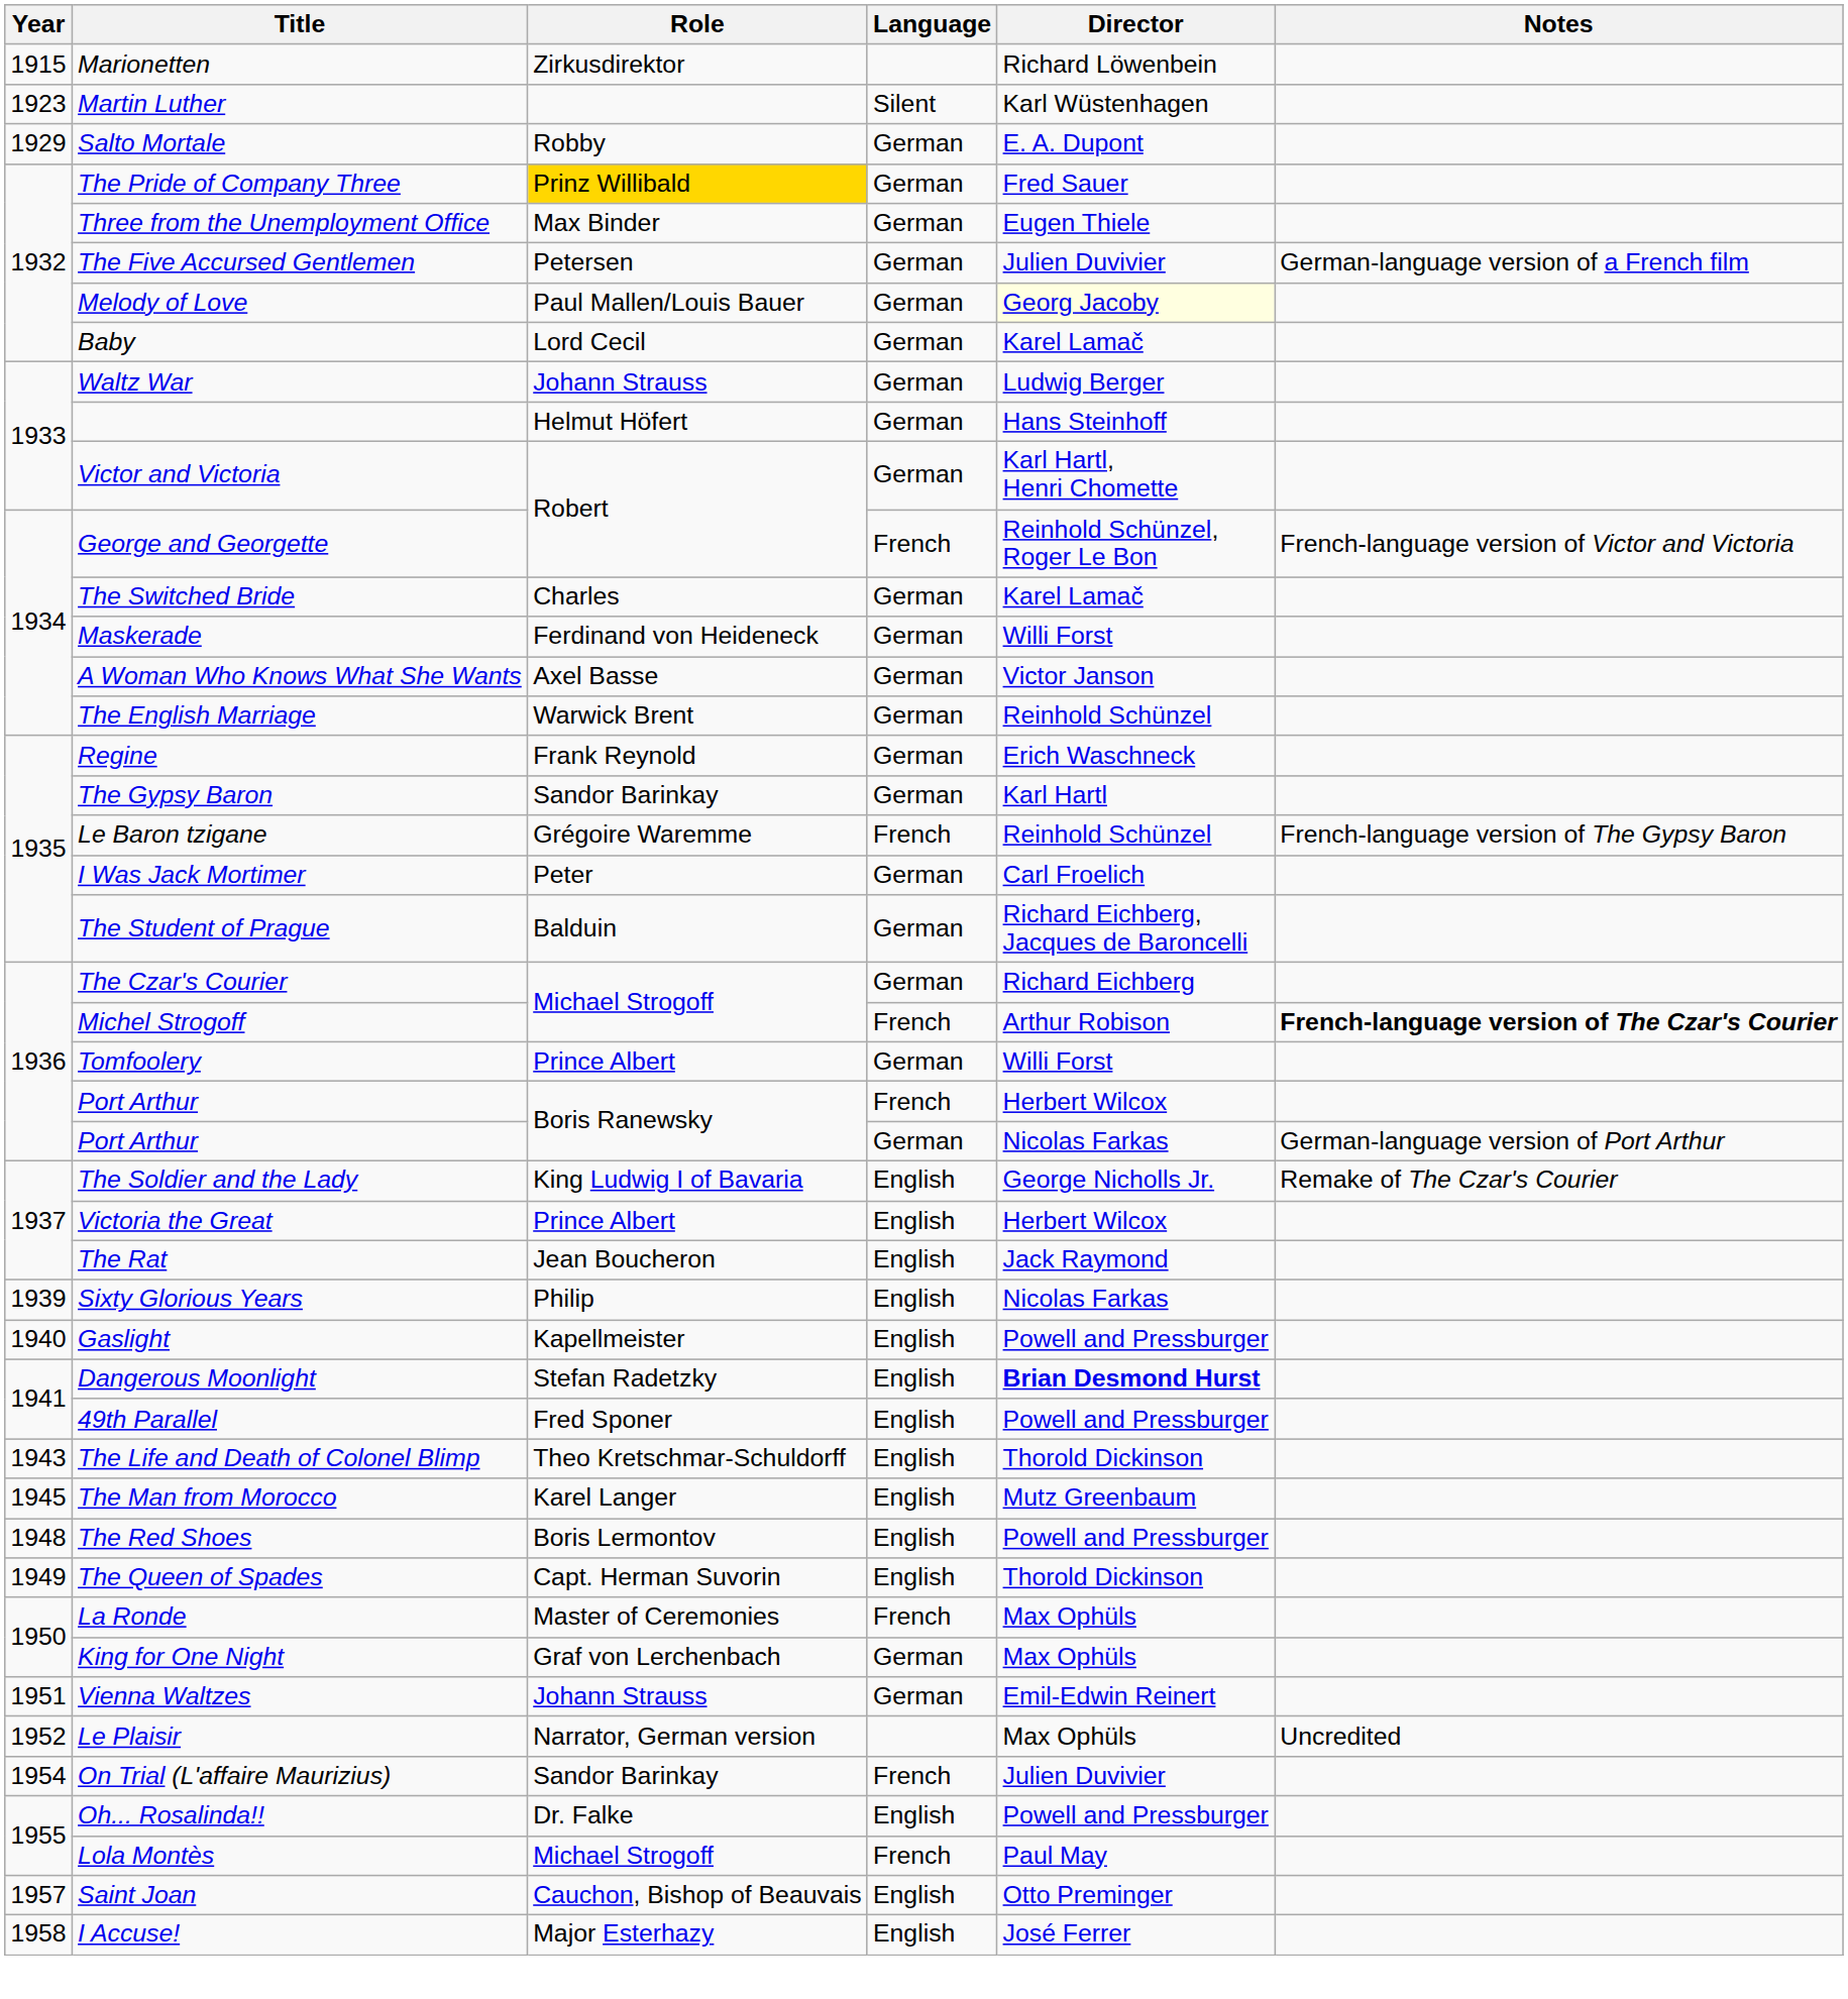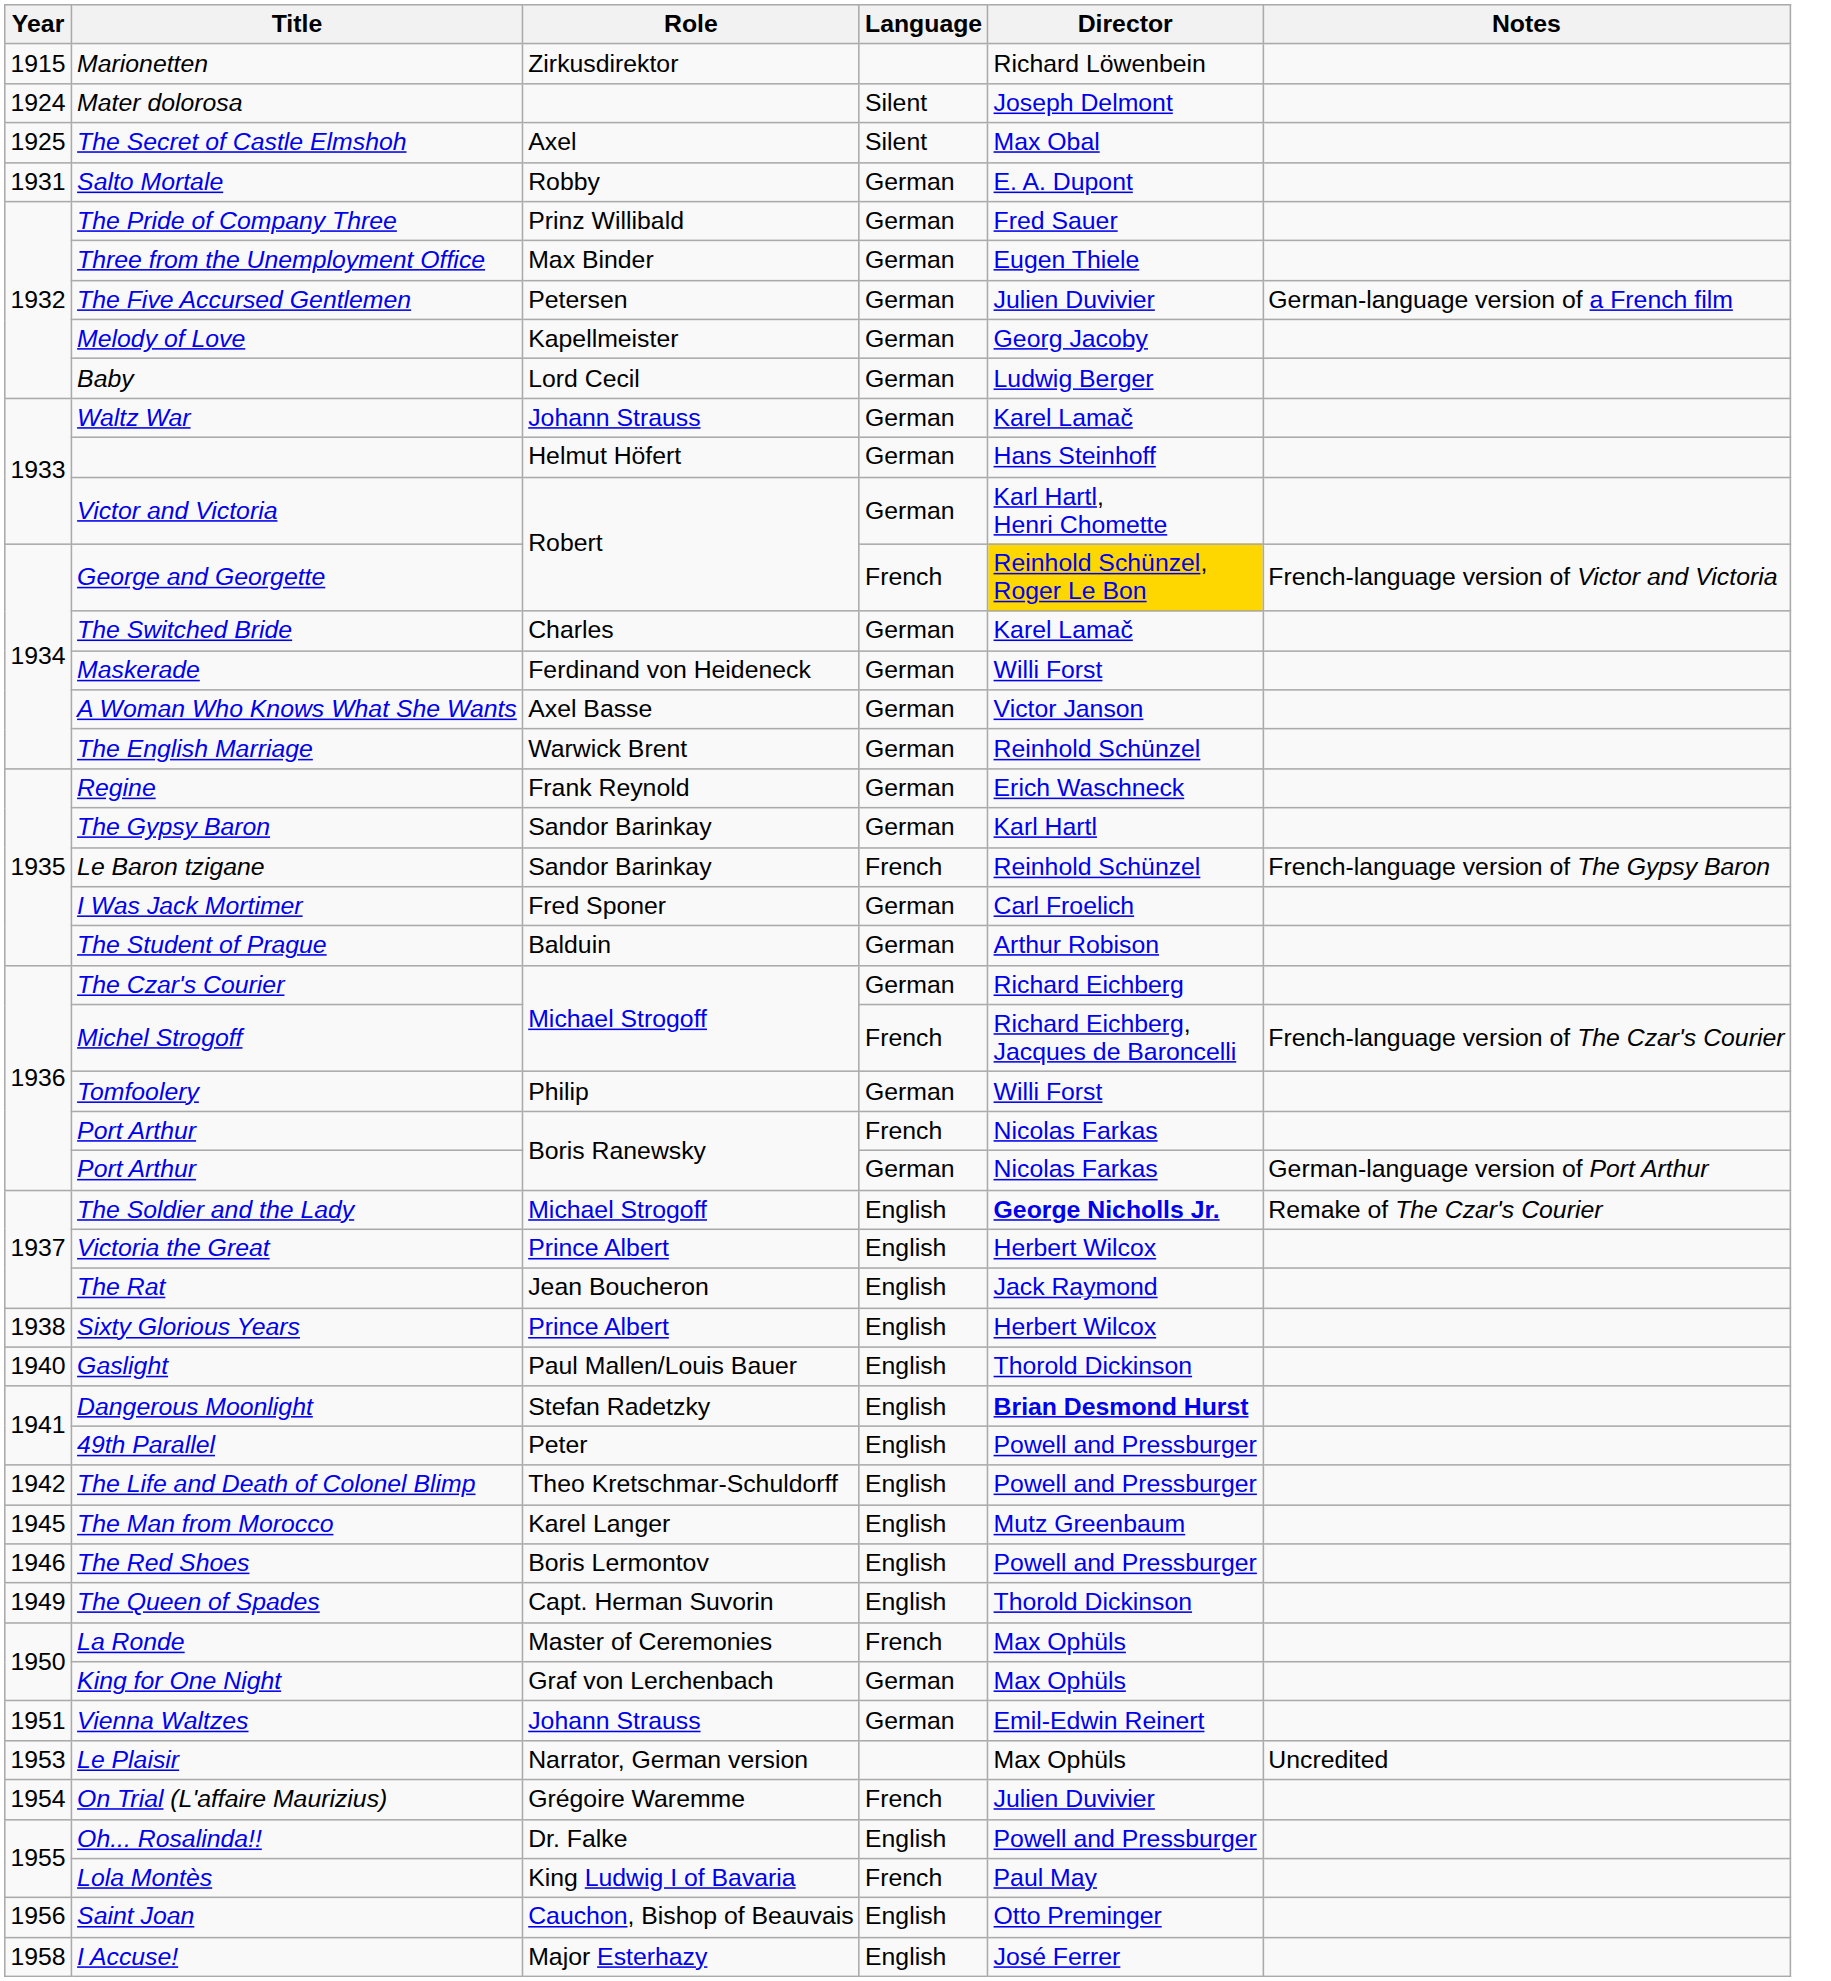 <table class="wikitable sortable">
 <tr>
 <th>Year</th>
 <th>Title</th>
 <th>Role</th>
 <th>Language</th>
 <th>Director</th>
 <th class = "unsortable">Notes</th>
 </tr>
 <tr>
 <td>1915</td>
 <td><em>Marionetten</em></td>
 <td>Zirkusdirektor</td>
 <td></td>
 <td>Richard Löwenbein</td>
 <td></td>
 </tr>
 <tr>
-<td>1923</td>
-<td><em><a href='#'>Martin Luther</a></em></td>
+<td>1924</td>
+<td><em>Mater dolorosa</em></td>
 <td></td>
 <td>Silent</td>
-<td>Karl Wüstenhagen</td>
+<td><a href='#'>Joseph Delmont</a></td>
 <td></td>
 </tr>
 <tr>
-<td>1929</td>
+<td>1925</td>
+<td><em><a href='#'>The Secret of Castle Elmshoh</a></em></td>
+<td>Axel</td>
+<td>Silent</td>
+<td><a href='#'>Max Obal</a></td>
+<td></td>
+</tr>
+<tr>
+<td>1931</td>
 <td><em><a href='#'>Salto Mortale</a></em></td>
 <td>Robby</td>
 <td>German</td>
 <td><a href='#'>E. A. Dupont</a></td>
 <td></td>
 </tr>
 <tr>
 <td rowspan=5>1932</td>
 <td><em><a href='#'>The Pride of Company Three</a></em></td>
-<td style="background: gold;">Prinz Willibald</td>
+<td>Prinz Willibald</td>
 <td>German</td>
 <td><a href='#'>Fred Sauer</a></td>
 <td></td>
 </tr>
 <tr>
 <td><em><a href='#'>Three from the Unemployment Office</a></em></td>
 <td>Max Binder</td>
 <td>German</td>
 <td><a href='#'>Eugen Thiele</a></td>
 <td></td>
 </tr>
 <tr>
 <td><em><a href='#'>The Five Accursed Gentlemen</a></em></td>
 <td>Petersen</td>
 <td>German</td>
 <td><a href='#'>Julien Duvivier</a></td>
 <td>German-language version of <a href='#'>a French film</a></td>
 </tr>
 <tr>
 <td><em><a href='#'>Melody of Love</a></em></td>
-<td>Paul Mallen/Louis Bauer</td>
+<td>Kapellmeister</td>
 <td>German</td>
-<td style="background: lightyellow;"><a href='#'>Georg Jacoby</a></td>
+<td><a href='#'>Georg Jacoby</a></td>
 <td></td>
 </tr>
 <tr>
 <td><em>Baby</em></td>
 <td>Lord Cecil</td>
 <td>German</td>
-<td><a href='#'>Karel Lamač</a></td>
+<td><a href='#'>Ludwig Berger</a></td>
 <td></td>
 </tr>
 <tr>
 <td rowspan=3>1933</td>
 <td><em><a href='#'>Waltz War</a></em></td>
 <td><a href='#'>Johann Strauss</a></td>
 <td>German</td>
-<td><a href='#'>Ludwig Berger</a></td>
+<td><a href='#'>Karel Lamač</a></td>
 <td></td>
 </tr>
 <tr>
 <td><em></em></td>
 <td>Helmut Höfert</td>
 <td>German</td>
 <td><a href='#'>Hans Steinhoff</a></td>
 <td></td>
 </tr>
 <tr>
 <td><em><a href='#'>Victor and Victoria</a></em></td>
 <td rowspan=2>Robert</td>
 <td>German</td>
 <td><a href='#'>Karl Hartl</a>, <br> <a href='#'>Henri Chomette</a></td>
 <td></td>
 </tr>
 <tr>
 <td rowspan=5>1934</td>
 <td><em><a href='#'>George and Georgette</a></em></td>
 <td>French</td>
-<td><a href='#'>Reinhold Schünzel</a>, <br> <a href='#'>Roger Le Bon</a></td>
+<td style="background: gold;"><a href='#'>Reinhold Schünzel</a>, <br> <a href='#'>Roger Le Bon</a></td>
 <td>French-language version of <em>Victor and Victoria</em></td>
 </tr>
 <tr>
 <td><em><a href='#'>The Switched Bride</a></em> </td>
 <td>Charles</td>
 <td>German</td>
 <td><a href='#'>Karel Lamač</a></td>
 <td></td>
 </tr>
 <tr>
 <td><em><a href='#'>Maskerade</a></em></td>
 <td>Ferdinand von Heideneck</td>
 <td>German</td>
 <td><a href='#'>Willi Forst</a></td>
 <td></td>
 </tr>
 <tr>
 <td><em><a href='#'>A Woman Who Knows What She Wants</a></em></td>
 <td>Axel Basse</td>
 <td>German</td>
 <td><a href='#'>Victor Janson</a></td>
 <td></td>
 </tr>
 <tr>
 <td><em><a href='#'>The English Marriage</a></em></td>
 <td>Warwick Brent</td>
 <td>German</td>
 <td><a href='#'>Reinhold Schünzel</a></td>
 <td></td>
 </tr>
 <tr>
 <td rowspan=5>1935</td>
 <td><em><a href='#'>Regine</a></em></td>
 <td>Frank Reynold</td>
 <td>German</td>
 <td><a href='#'>Erich Waschneck</a></td>
 <td></td>
 </tr>
 <tr>
 <td><em><a href='#'>The Gypsy Baron</a></em></td>
 <td>Sandor Barinkay</td>
 <td>German</td>
 <td><a href='#'>Karl Hartl</a></td>
 <td></td>
 </tr>
 <tr>
 <td><em>Le Baron tzigane</em></td>
-<td>Grégoire Waremme</td>
+<td>Sandor Barinkay</td>
 <td>French</td>
 <td><a href='#'>Reinhold Schünzel</a></td>
 <td>French-language version of <em>The Gypsy Baron</em></td>
 </tr>
 <tr>
 <td><em><a href='#'>I Was Jack Mortimer</a></em></td>
-<td>Peter</td>
+<td>Fred Sponer</td>
 <td>German</td>
 <td><a href='#'>Carl Froelich</a></td>
 <td></td>
 </tr>
 <tr>
 <td><em><a href='#'>The Student of Prague</a></em></td>
 <td>Balduin</td>
 <td>German</td>
-<td><a href='#'>Richard Eichberg</a>, <br> <a href='#'>Jacques de Baroncelli</a></td>
+<td><a href='#'>Arthur Robison</a></td>
 <td></td>
 </tr>
 <tr>
 <td rowspan=5>1936</td>
 <td><em><a href='#'>The Czar's Courier</a></em> </td>
 <td rowspan=2><a href='#'>Michael Strogoff</a></td>
 <td>German</td>
 <td><a href='#'>Richard Eichberg</a></td>
 <td></td>
 </tr>
 <tr>
 <td><em><a href='#'>Michel Strogoff</a></em></td>
 <td>French</td>
-<td><a href='#'>Arthur Robison</a></td>
-<td><strong>French-language version of <em>The Czar's Courier</em></strong></td>
+<td><a href='#'>Richard Eichberg</a>, <br> <a href='#'>Jacques de Baroncelli</a></td>
+<td>French-language version of <em>The Czar's Courier</em></td>
 </tr>
 <tr>
 <td><em><a href='#'>Tomfoolery</a></em></td>
-<td><a href='#'>Prince Albert</a></td>
+<td>Philip</td>
 <td>German</td>
 <td><a href='#'>Willi Forst</a></td>
 <td></td>
 </tr>
 <tr>
 <td><em><a href='#'>Port Arthur</a></em></td>
 <td rowspan=2>Boris Ranewsky</td>
 <td>French</td>
-<td><a href='#'>Herbert Wilcox</a></td>
+<td><a href='#'>Nicolas Farkas</a></td>
 <td></td>
 </tr>
 <tr>
 <td><em><a href='#'>Port Arthur</a></em></td>
 <td>German</td>
 <td><a href='#'>Nicolas Farkas</a></td>
 <td>German-language version of <em>Port Arthur</em></td>
 </tr>
 <tr>
 <td rowspan=3>1937</td>
 <td><em><a href='#'>The Soldier and the Lady</a></em></td>
-<td>King <a href='#'>Ludwig I of Bavaria</a></td>
+<td><a href='#'>Michael Strogoff</a></td>
 <td>English</td>
-<td><a href='#'>George Nicholls Jr.</a></td>
+<td><strong><a href='#'>George Nicholls Jr.</a></strong></td>
 <td>Remake of <em>The Czar's Courier</em></td>
 </tr>
 <tr>
 <td><em><a href='#'>Victoria the Great</a></em></td>
 <td><a href='#'>Prince Albert</a></td>
 <td>English</td>
 <td><a href='#'>Herbert Wilcox</a></td>
 <td></td>
 </tr>
 <tr>
 <td><em><a href='#'>The Rat</a></em></td>
 <td>Jean Boucheron</td>
 <td>English</td>
 <td><a href='#'>Jack Raymond</a></td>
 <td></td>
 </tr>
 <tr>
-<td>1939</td>
+<td>1938</td>
 <td><em><a href='#'>Sixty Glorious Years</a></em></td>
-<td>Philip</td>
+<td><a href='#'>Prince Albert</a></td>
 <td>English</td>
-<td><a href='#'>Nicolas Farkas</a></td>
+<td><a href='#'>Herbert Wilcox</a></td>
 <td></td>
 </tr>
 <tr>
 <td>1940</td>
 <td><em><a href='#'>Gaslight</a></em></td>
-<td>Kapellmeister</td>
+<td>Paul Mallen/Louis Bauer</td>
 <td>English</td>
-<td><a href='#'>Powell and Pressburger</a></td>
+<td><a href='#'>Thorold Dickinson</a></td>
 <td></td>
 </tr>
 <tr>
 <td rowspan=2>1941</td>
 <td><em><a href='#'>Dangerous Moonlight</a></em></td>
 <td>Stefan Radetzky</td>
 <td>English</td>
 <td><strong><a href='#'>Brian Desmond Hurst</a></strong></td>
 <td></td>
 </tr>
 <tr>
 <td><em><a href='#'>49th Parallel</a></em></td>
-<td>Fred Sponer</td>
+<td>Peter</td>
 <td>English</td>
 <td><a href='#'>Powell and Pressburger</a></td>
 <td></td>
 </tr>
 <tr>
-<td>1943</td>
+<td>1942</td>
 <td><em><a href='#'>The Life and Death of Colonel Blimp</a></em></td>
 <td>Theo Kretschmar-Schuldorff</td>
 <td>English</td>
-<td><a href='#'>Thorold Dickinson</a></td>
+<td><a href='#'>Powell and Pressburger</a></td>
 <td></td>
 </tr>
 <tr>
 <td>1945</td>
 <td><em><a href='#'>The Man from Morocco</a></em></td>
 <td>Karel Langer</td>
 <td>English</td>
 <td><a href='#'>Mutz Greenbaum</a></td>
 <td></td>
 </tr>
 <tr>
-<td>1948</td>
+<td>1946</td>
 <td><em><a href='#'>The Red Shoes</a></em></td>
 <td>Boris Lermontov</td>
 <td>English</td>
 <td><a href='#'>Powell and Pressburger</a></td>
 <td></td>
 </tr>
 <tr>
 <td>1949</td>
 <td><em><a href='#'>The Queen of Spades</a></em></td>
 <td>Capt. Herman Suvorin</td>
 <td>English</td>
 <td><a href='#'>Thorold Dickinson</a></td>
 <td></td>
 </tr>
 <tr>
 <td rowspan=2>1950</td>
 <td><em><a href='#'>La Ronde</a></em></td>
 <td>Master of Ceremonies</td>
 <td>French</td>
 <td><a href='#'>Max Ophüls</a></td>
 <td></td>
 </tr>
 <tr>
 <td><em><a href='#'>King for One Night</a></em></td>
 <td>Graf von Lerchenbach</td>
 <td>German</td>
 <td><a href='#'>Max Ophüls</a></td>
 <td></td>
 </tr>
 <tr>
 <td>1951</td>
 <td><em><a href='#'>Vienna Waltzes</a></em></td>
 <td><a href='#'>Johann Strauss</a></td>
 <td>German</td>
 <td><a href='#'>Emil-Edwin Reinert</a></td>
 <td></td>
 </tr>
 <tr>
-<td>1952</td>
+<td>1953</td>
 <td><em><a href='#'>Le Plaisir</a></em></td>
 <td>Narrator, German version</td>
 <td></td>
 <td>Max Ophüls</td>
 <td>Uncredited</td>
 </tr>
 <tr>
 <td>1954</td>
 <td><em><a href='#'>On Trial</a> (L'affaire Maurizius)</em></td>
-<td>Sandor Barinkay</td>
+<td>Grégoire Waremme</td>
 <td>French</td>
 <td><a href='#'>Julien Duvivier</a></td>
 <td></td>
 </tr>
 <tr>
 <td rowspan=2>1955</td>
 <td><em><a href='#'>Oh... Rosalinda!!</a></em></td>
 <td>Dr. Falke</td>
 <td>English</td>
 <td><a href='#'>Powell and Pressburger</a></td>
 <td></td>
 </tr>
 <tr>
 <td><em><a href='#'>Lola Montès</a></em></td>
-<td><a href='#'>Michael Strogoff</a></td>
+<td>King <a href='#'>Ludwig I of Bavaria</a></td>
 <td>French</td>
 <td><a href='#'>Paul May</a></td>
 <td></td>
 </tr>
 <tr>
-<td>1957</td>
+<td>1956</td>
 <td><em><a href='#'>Saint Joan</a></em></td>
 <td><a href='#'>Cauchon</a>, Bishop of Beauvais</td>
 <td>English</td>
 <td><a href='#'>Otto Preminger</a></td>
 <td></td>
 </tr>
 <tr>
 <td>1958</td>
 <td><em><a href='#'>I Accuse!</a></em></td>
 <td>Major <a href='#'>Esterhazy</a></td>
 <td>English</td>
 <td><a href='#'>José Ferrer</a></td>
 <td></td>
 </tr>
 </table>
